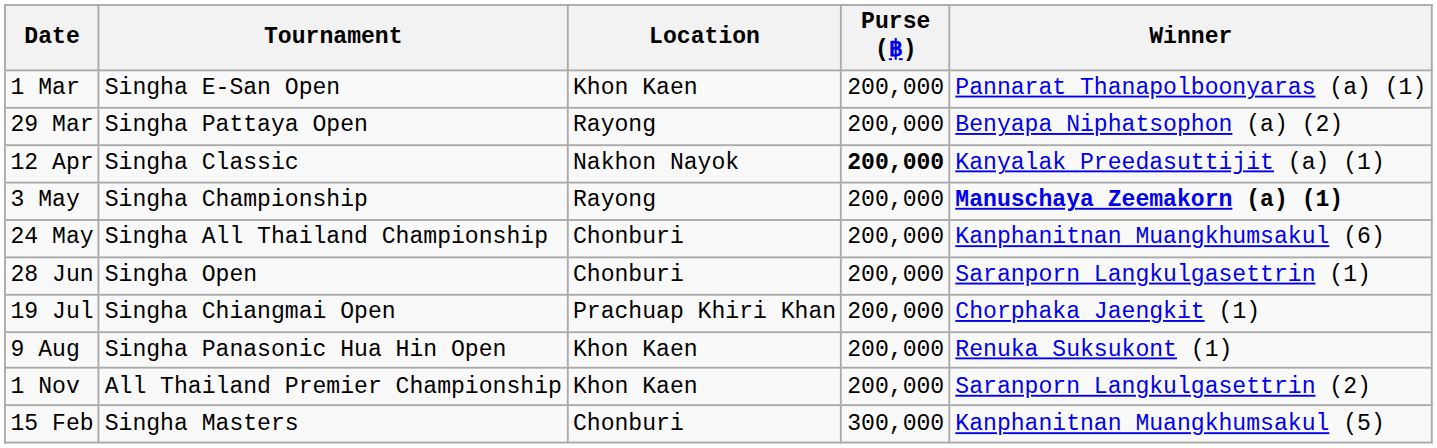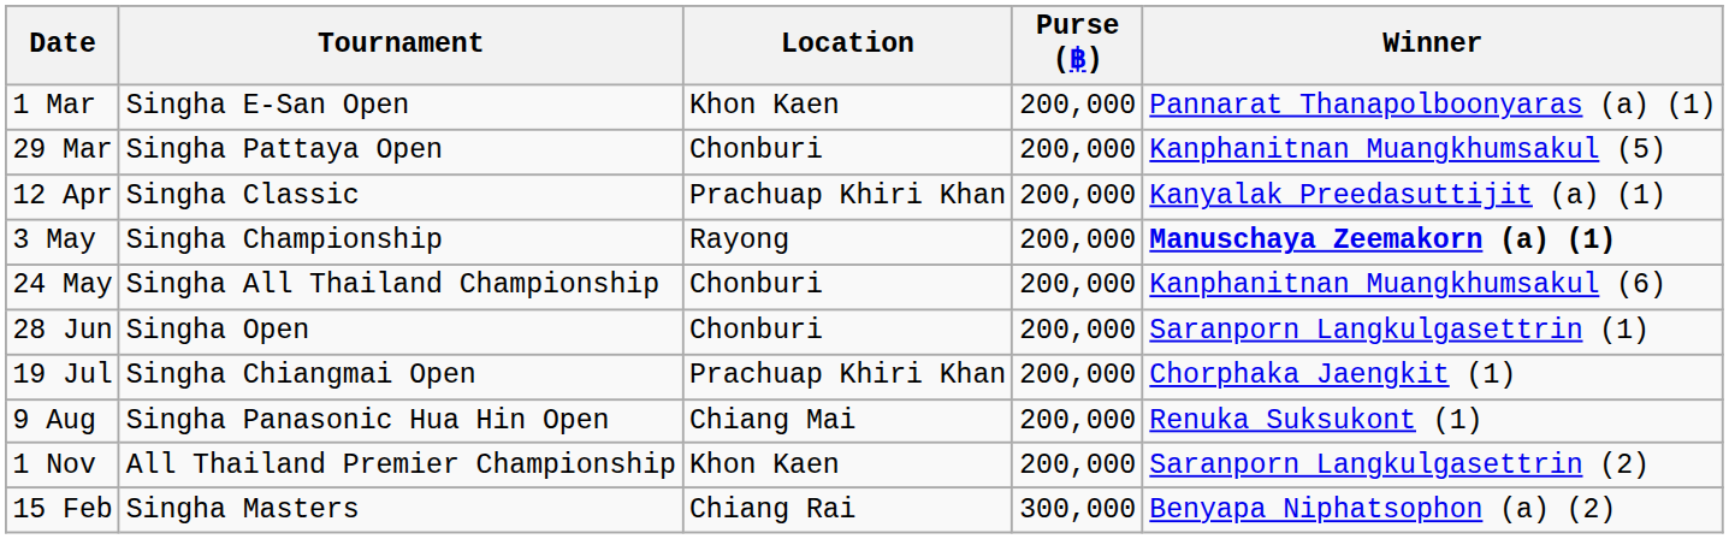 <table class="wikitable" style="font-size:95%">
 <tr>
 <th>Date</th>
 <th>Tournament</th>
 <th>Location</th>
 <th>Purse<br>(<a href='#'>฿</a>)</th>
 <th>Winner</th>
 </tr>
 <tr>
 <td>1 Mar</td>
 <td>Singha E-San Open</td>
 <td>Khon Kaen</td>
 <td align="right">200,000</td>
 <td> <a href='#'>Pannarat Thanapolboonyaras</a> (a) (1)</td>
 </tr>
 <tr>
 <td>29 Mar</td>
 <td>Singha Pattaya Open</td>
-<td>Rayong</td>
+<td>Chonburi</td>
 <td align="right">200,000</td>
-<td> <a href='#'>Benyapa Niphatsophon</a> (a) (2)</td>
+<td> <a href='#'>Kanphanitnan Muangkhumsakul</a> (5)</td>
 </tr>
 <tr>
 <td>12 Apr</td>
 <td>Singha Classic</td>
-<td>Nakhon Nayok</td>
-<td align="right"><strong>200,000</strong></td>
+<td>Prachuap Khiri Khan</td>
+<td align="right">200,000</td>
 <td> <a href='#'>Kanyalak Preedasuttijit</a> (a) (1)</td>
 </tr>
 <tr>
 <td>3 May</td>
 <td>Singha Championship</td>
 <td>Rayong</td>
 <td align="right">200,000</td>
 <td><strong> <a href='#'>Manuschaya Zeemakorn</a> (a) (1)</strong></td>
 </tr>
 <tr>
 <td>24 May</td>
 <td>Singha All Thailand Championship</td>
 <td>Chonburi</td>
 <td align="right">200,000</td>
 <td> <a href='#'>Kanphanitnan Muangkhumsakul</a> (6)</td>
 </tr>
 <tr>
 <td>28 Jun</td>
 <td>Singha Open</td>
 <td>Chonburi</td>
 <td align="right">200,000</td>
 <td> <a href='#'>Saranporn Langkulgasettrin</a> (1)</td>
 </tr>
 <tr>
 <td>19 Jul</td>
 <td>Singha Chiangmai Open</td>
 <td>Prachuap Khiri Khan</td>
 <td align="right">200,000</td>
 <td> <a href='#'>Chorphaka Jaengkit</a> (1)</td>
 </tr>
 <tr>
 <td>9 Aug</td>
 <td>Singha Panasonic Hua Hin Open</td>
-<td>Khon Kaen</td>
+<td>Chiang Mai</td>
 <td align="right">200,000</td>
 <td> <a href='#'>Renuka Suksukont</a> (1)</td>
 </tr>
 <tr>
 <td>1 Nov</td>
 <td>All Thailand Premier Championship</td>
 <td>Khon Kaen</td>
 <td align="right">200,000</td>
 <td> <a href='#'>Saranporn Langkulgasettrin</a> (2)</td>
 </tr>
 <tr>
 <td>15 Feb</td>
 <td>Singha Masters</td>
-<td>Chonburi</td>
+<td>Chiang Rai</td>
 <td align="right">300,000</td>
-<td> <a href='#'>Kanphanitnan Muangkhumsakul</a> (5)</td>
+<td> <a href='#'>Benyapa Niphatsophon</a> (a) (2)</td>
 </tr>
 </table>
